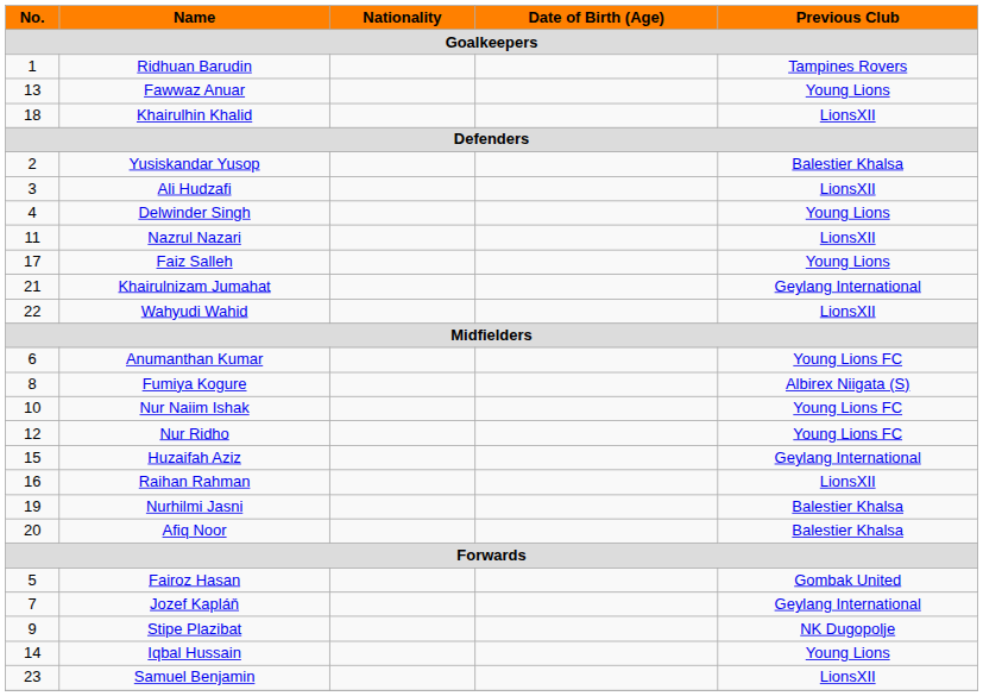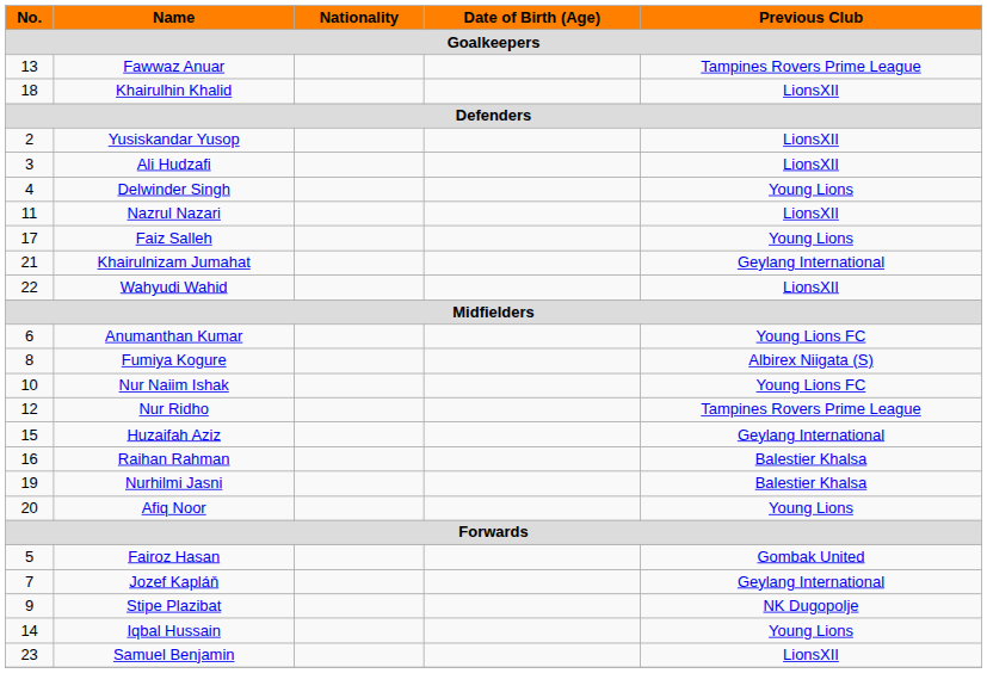 <table class="wikitable" style="text-align:center; font-size:100%; width:80%;">
 <tr>
 <th style="background:#FF8000; color:black; text-align:center;">No.</th>
 <th style="background:#FF8000; color:black; text-align:center;">Name</th>
 <th style="background:#FF8000; color:black; text-align:center;">Nationality</th>
 <th style="background:#FF8000; color:black; text-align:center;">Date of Birth (Age)</th>
 <th style="background:#FF8000; color:black; text-align:center;">Previous Club</th>
 </tr>
 <tr>
 <th colspan="5" style="background:#dcdcdc; text-align:center;">Goalkeepers</th>
 </tr>
 <tr>
-<td>1</td>
-<td><a href='#'>Ridhuan Barudin</a></td>
-<td></td>
-<td></td>
-<td> <a href='#'>Tampines Rovers</a></td>
-</tr>
-<tr>
 <td>13</td>
 <td><a href='#'>Fawwaz Anuar</a></td>
 <td></td>
 <td></td>
-<td> <a href='#'>Young Lions</a></td>
+<td> <a href='#'>Tampines Rovers Prime League</a></td>
 </tr>
 <tr>
 <td>18</td>
 <td><a href='#'>Khairulhin Khalid</a></td>
 <td></td>
 <td></td>
 <td> <a href='#'>LionsXII</a></td>
 </tr>
 <tr>
 <th colspan="5" style="background:#dcdcdc; text-align:center;">Defenders</th>
 </tr>
 <tr>
 <td>2</td>
 <td><a href='#'>Yusiskandar Yusop</a></td>
 <td></td>
 <td></td>
-<td> <a href='#'>Balestier Khalsa</a></td>
+<td> <a href='#'>LionsXII</a></td>
 </tr>
 <tr>
 <td>3</td>
 <td><a href='#'>Ali Hudzafi</a></td>
 <td></td>
 <td></td>
 <td> <a href='#'>LionsXII</a></td>
 </tr>
 <tr>
 <td>4</td>
 <td><a href='#'>Delwinder Singh</a></td>
 <td></td>
 <td></td>
 <td> <a href='#'>Young Lions</a></td>
 </tr>
 <tr>
 <td>11</td>
 <td><a href='#'>Nazrul Nazari</a></td>
 <td></td>
 <td></td>
 <td> <a href='#'>LionsXII</a></td>
 </tr>
 <tr>
 <td>17</td>
 <td><a href='#'>Faiz Salleh</a></td>
 <td></td>
 <td></td>
 <td> <a href='#'>Young Lions</a></td>
 </tr>
 <tr>
 <td>21</td>
 <td><a href='#'>Khairulnizam Jumahat</a></td>
 <td></td>
 <td></td>
 <td> <a href='#'>Geylang International</a></td>
 </tr>
 <tr>
 <td>22</td>
 <td><a href='#'>Wahyudi Wahid</a></td>
 <td></td>
 <td></td>
 <td> <a href='#'>LionsXII</a></td>
 </tr>
 <tr>
 <th colspan="5" style="background:#dcdcdc; text-align:center;">Midfielders</th>
 </tr>
 <tr>
 <td>6</td>
 <td><a href='#'>Anumanthan Kumar</a></td>
 <td></td>
 <td></td>
 <td> <a href='#'>Young Lions FC</a></td>
 </tr>
 <tr>
 <td>8</td>
 <td><a href='#'>Fumiya Kogure</a></td>
 <td></td>
 <td></td>
 <td> <a href='#'>Albirex Niigata (S)</a></td>
 </tr>
 <tr>
 <td>10</td>
 <td><a href='#'>Nur Naiim Ishak</a></td>
 <td></td>
 <td></td>
 <td> <a href='#'>Young Lions FC</a></td>
 </tr>
 <tr>
 <td>12</td>
 <td><a href='#'>Nur Ridho</a></td>
 <td></td>
 <td></td>
-<td> <a href='#'>Young Lions FC</a></td>
+<td> <a href='#'>Tampines Rovers Prime League</a></td>
 </tr>
 <tr>
 <td>15</td>
 <td><a href='#'>Huzaifah Aziz</a></td>
 <td></td>
 <td></td>
 <td> <a href='#'>Geylang International</a></td>
 </tr>
 <tr>
 <td>16</td>
 <td><a href='#'>Raihan Rahman</a></td>
 <td></td>
 <td></td>
-<td> <a href='#'>LionsXII</a></td>
+<td> <a href='#'>Balestier Khalsa</a></td>
 </tr>
 <tr>
 <td>19</td>
 <td><a href='#'>Nurhilmi Jasni</a></td>
 <td></td>
 <td></td>
 <td> <a href='#'>Balestier Khalsa</a></td>
 </tr>
 <tr>
 <td>20</td>
 <td><a href='#'>Afiq Noor</a></td>
 <td></td>
 <td></td>
-<td> <a href='#'>Balestier Khalsa</a></td>
+<td> <a href='#'>Young Lions</a></td>
 </tr>
 <tr>
 <th colspan="5" style="background:#dcdcdc; text-align:center;">Forwards</th>
 </tr>
 <tr>
 <td>5</td>
 <td><a href='#'>Fairoz Hasan</a></td>
 <td></td>
 <td></td>
 <td> <a href='#'>Gombak United</a></td>
 </tr>
 <tr>
 <td>7</td>
 <td><a href='#'>Jozef Kapláň</a></td>
 <td></td>
 <td></td>
 <td> <a href='#'>Geylang International</a></td>
 </tr>
 <tr>
 <td>9</td>
 <td><a href='#'>Stipe Plazibat</a></td>
 <td></td>
 <td></td>
 <td> <a href='#'>NK Dugopolje</a></td>
 </tr>
 <tr>
 <td>14</td>
 <td><a href='#'>Iqbal Hussain</a></td>
 <td></td>
 <td></td>
 <td> <a href='#'>Young Lions</a></td>
 </tr>
 <tr>
 <td>23</td>
 <td><a href='#'>Samuel Benjamin</a></td>
 <td></td>
 <td></td>
 <td> <a href='#'>LionsXII</a></td>
 </tr>
 <tr>
 </tr>
 </table>
